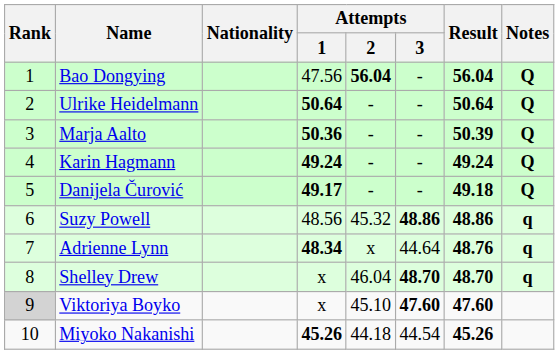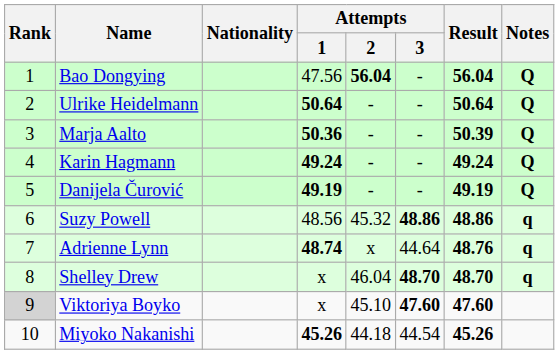 <table class="wikitable sortable" style="text-align:center">
 <tr>
 <th rowspan=2>Rank</th>
 <th rowspan=2>Name</th>
 <th rowspan=2>Nationality</th>
 <th colspan=3>Attempts</th>
 <th rowspan=2>Result</th>
 <th rowspan=2>Notes</th>
 </tr>
 <tr>
 <th>1</th>
 <th>2</th>
 <th>3</th>
 </tr>
 <tr bgcolor=ccffcc>
 <td>1</td>
 <td align=left><a href='#'>Bao Dongying</a></td>
 <td align=left></td>
 <td>47.56</td>
 <td><strong>56.04</strong></td>
 <td>-</td>
 <td><strong>56.04</strong></td>
 <td><strong>Q</strong></td>
 </tr>
 <tr bgcolor=ccffcc>
 <td>2</td>
 <td align=left><a href='#'>Ulrike Heidelmann</a></td>
 <td align=left></td>
 <td><strong>50.64</strong></td>
 <td>-</td>
 <td>-</td>
 <td><strong>50.64</strong></td>
 <td><strong>Q</strong></td>
 </tr>
 <tr bgcolor=ccffcc>
 <td>3</td>
 <td align=left><a href='#'>Marja Aalto</a></td>
 <td align=left></td>
 <td><strong>50.36</strong></td>
 <td>-</td>
 <td>-</td>
 <td><strong>50.39</strong></td>
 <td><strong>Q</strong></td>
 </tr>
 <tr bgcolor=ccffcc>
 <td>4</td>
 <td align=left><a href='#'>Karin Hagmann</a></td>
 <td align=left></td>
 <td><strong>49.24</strong></td>
 <td>-</td>
 <td>-</td>
 <td><strong>49.24</strong></td>
 <td><strong>Q</strong></td>
 </tr>
 <tr bgcolor=ccffcc>
 <td>5</td>
 <td align=left><a href='#'>Danijela Čurović</a></td>
 <td align=left></td>
-<td><strong>49.17</strong></td>
+<td><strong>49.19</strong></td>
 <td>-</td>
 <td>-</td>
-<td><strong>49.18</strong></td>
+<td><strong>49.19</strong></td>
 <td><strong>Q</strong></td>
 </tr>
 <tr bgcolor=ddffdd>
 <td>6</td>
 <td align=left><a href='#'>Suzy Powell</a></td>
 <td align=left></td>
 <td>48.56</td>
 <td>45.32</td>
 <td><strong>48.86</strong></td>
 <td><strong>48.86</strong></td>
 <td><strong>q</strong></td>
 </tr>
 <tr bgcolor=ddffdd>
 <td>7</td>
 <td align=left><a href='#'>Adrienne Lynn</a></td>
 <td align=left></td>
-<td><strong>48.34</strong></td>
+<td><strong>48.74</strong></td>
 <td>x</td>
 <td>44.64</td>
 <td><strong>48.76</strong></td>
 <td><strong>q</strong></td>
 </tr>
 <tr bgcolor=ddffdd>
 <td>8</td>
 <td align=left><a href='#'>Shelley Drew</a></td>
 <td align=left></td>
 <td>x</td>
 <td>46.04</td>
 <td><strong>48.70</strong></td>
 <td><strong>48.70</strong></td>
 <td><strong>q</strong></td>
 </tr>
 <tr>
 <td style="background: lightgrey;">9</td>
 <td align=left><a href='#'>Viktoriya Boyko</a></td>
 <td align=left></td>
 <td>x</td>
 <td>45.10</td>
 <td><strong>47.60</strong></td>
 <td><strong>47.60</strong></td>
 <td></td>
 </tr>
 <tr>
 <td>10</td>
 <td align=left><a href='#'>Miyoko Nakanishi</a></td>
 <td align=left></td>
 <td><strong>45.26</strong></td>
 <td>44.18</td>
 <td>44.54</td>
 <td><strong>45.26</strong></td>
 <td></td>
 </tr>
 </table>
